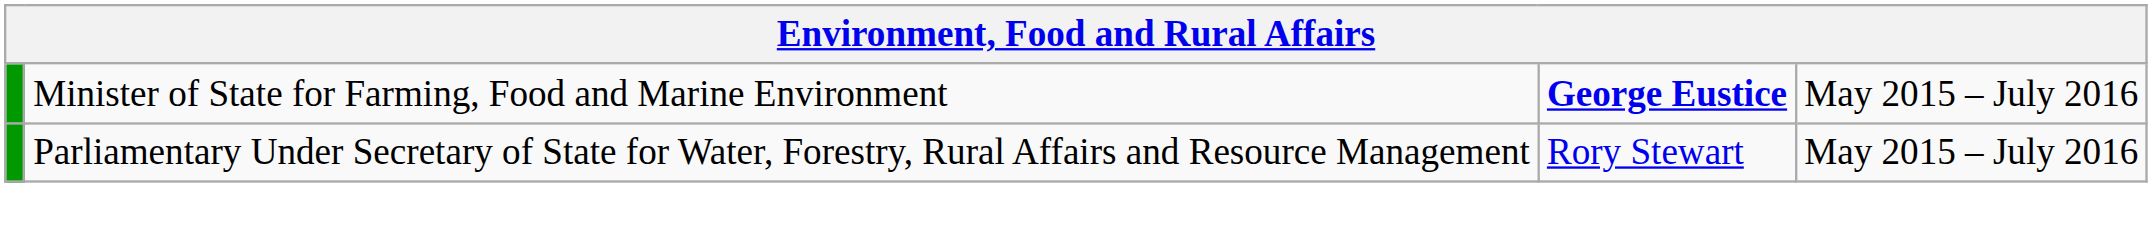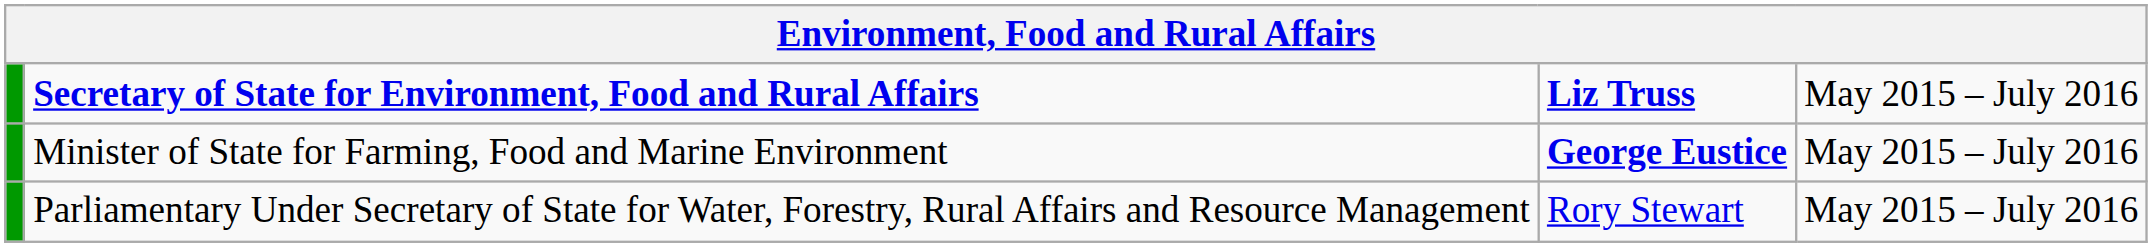 <table class="wikitable">
 <tr>
 <th colspan=4><a href='#'>Environment, Food and Rural Affairs</a></th>
+</tr>
+<tr>
+<td style="width:1px; background:#090;"></td>
+<td><strong><a href='#'>Secretary of State for Environment, Food and Rural Affairs</a></strong></td>
+<td><strong><a href='#'>Liz Truss</a></strong></td>
+<td>May 2015 – July 2016</td>
 </tr>
 <tr>
 <td style="width:1px; background:#090;"></td>
 <td>Minister of State for Farming, Food and Marine Environment</td>
 <td><strong><a href='#'>George Eustice</a></strong></td>
 <td>May 2015 – July 2016</td>
 </tr>
 <tr>
 <td style="width:1px; background:#090;"></td>
 <td>Parliamentary Under Secretary of State for Water, Forestry, Rural Affairs and Resource Management</td>
 <td><a href='#'>Rory Stewart</a></td>
 <td>May 2015 – July 2016</td>
 </tr>
 </table>
